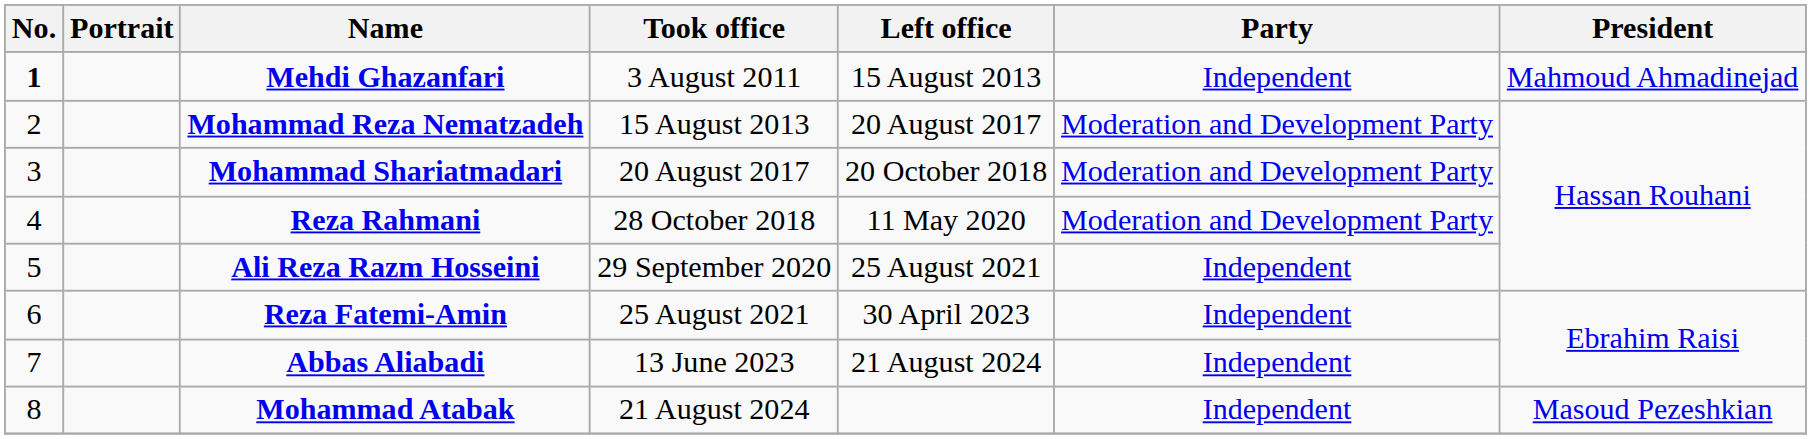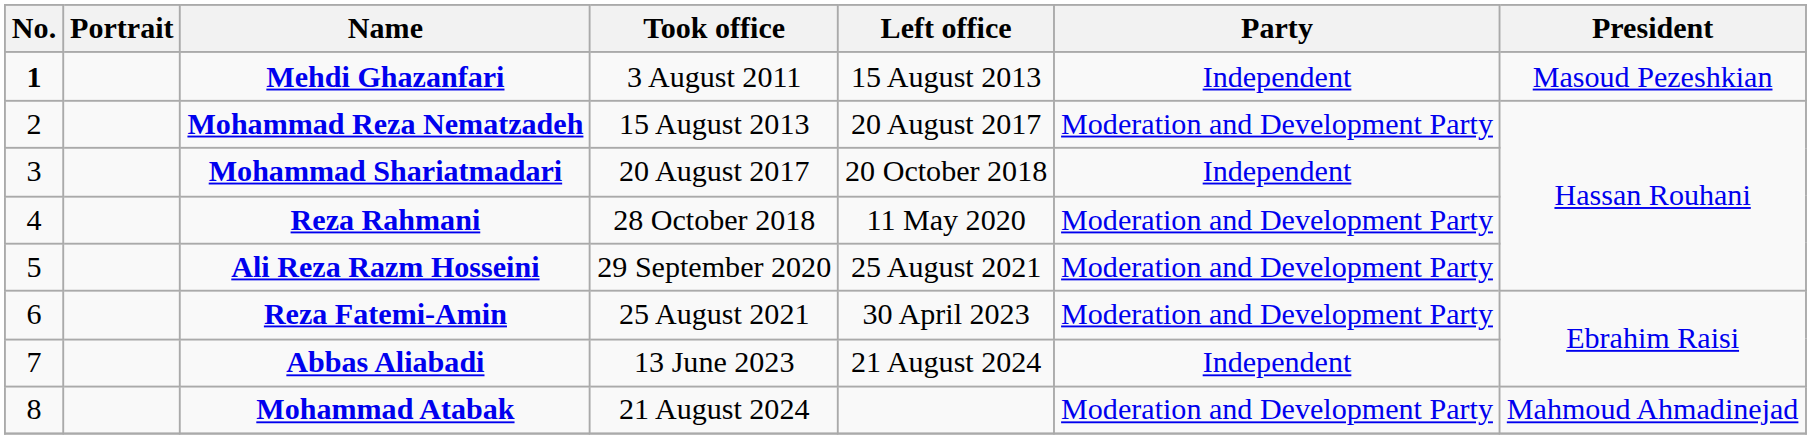 <table class="wikitable" style="text-align:center;">
 <tr>
 <th>No.</th>
 <th>Portrait</th>
 <th>Name</th>
 <th>Took office</th>
 <th>Left office</th>
 <th>Party</th>
 <th>President</th>
 </tr>
 <tr>
 <td><strong>1</strong></td>
 <td></td>
 <td><strong><a href='#'>Mehdi Ghazanfari</a></strong></td>
 <td>3 August 2011</td>
 <td>15 August 2013</td>
 <td><a href='#'>Independent</a></td>
-<td><a href='#'>Mahmoud Ahmadinejad</a></td>
+<td><a href='#'>Masoud Pezeshkian</a></td>
 </tr>
 <tr>
 <td>2</td>
 <td></td>
 <td><strong><a href='#'>Mohammad Reza Nematzadeh</a></strong></td>
 <td>15 August 2013</td>
 <td>20 August 2017</td>
 <td><a href='#'>Moderation and Development Party</a></td>
 <td rowspan="4"><a href='#'>Hassan Rouhani</a></td>
 </tr>
 <tr>
 <td>3</td>
 <td></td>
 <td><strong><a href='#'>Mohammad Shariatmadari</a></strong></td>
 <td>20 August 2017</td>
 <td>20 October 2018</td>
-<td><a href='#'>Moderation and Development Party</a></td>
+<td><a href='#'>Independent</a></td>
 </tr>
 <tr>
 <td>4</td>
 <td></td>
 <td><strong><a href='#'>Reza Rahmani</a></strong></td>
 <td>28 October 2018</td>
 <td>11 May 2020</td>
 <td><a href='#'>Moderation and Development Party</a></td>
 </tr>
 <tr>
 <td>5</td>
 <td></td>
 <td><strong><a href='#'>Ali Reza Razm Hosseini</a></strong></td>
 <td>29 September 2020</td>
 <td>25 August 2021</td>
-<td><a href='#'>Independent</a></td>
+<td><a href='#'>Moderation and Development Party</a></td>
 </tr>
 <tr>
 <td>6</td>
 <td></td>
 <td><a href='#'><strong>Reza Fatemi-Amin</strong></a></td>
 <td>25 August 2021</td>
 <td>30 April  2023</td>
-<td><a href='#'>Independent</a></td>
+<td><a href='#'>Moderation and Development Party</a></td>
 <td rowspan="2"><a href='#'>Ebrahim Raisi</a></td>
 </tr>
 <tr>
 <td>7</td>
 <td></td>
 <td><strong><a href='#'>Abbas Aliabadi</a></strong></td>
 <td>13 June 2023</td>
 <td>21 August 2024</td>
 <td><a href='#'>Independent</a></td>
 </tr>
 <tr>
 <td>8</td>
 <td></td>
 <td><strong><a href='#'>Mohammad Atabak</a></strong></td>
 <td>21 August 2024</td>
 <td></td>
-<td><a href='#'>Independent</a></td>
-<td><a href='#'>Masoud Pezeshkian</a></td>
+<td><a href='#'>Moderation and Development Party</a></td>
+<td><a href='#'>Mahmoud Ahmadinejad</a></td>
 </tr>
 <tr>
 </tr>
 </table>
